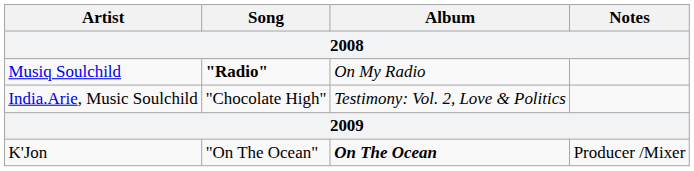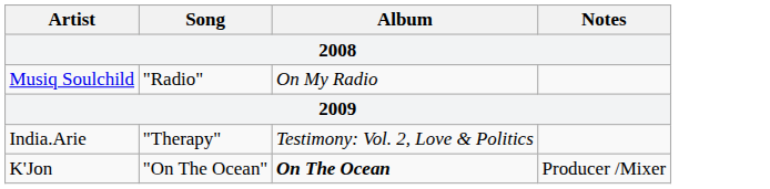 <table class=wikitable>
 <tr>
 <th>Artist</th>
 <th>Song</th>
 <th>Album</th>
 <th>Notes</th>
 </tr>
 <tr>
 <td colspan="4"  style="text-align:center; background:#f2f3f4;"><strong>2008</strong></td>
 </tr>
 <tr>
 <td><a href='#'>Musiq Soulchild</a></td>
-<td><strong>"Radio"</strong></td>
+<td>"Radio"</td>
 <td><em>On My Radio</em></td>
 <td></td>
 </tr>
 <tr>
-<td><a href='#'>India.Arie</a>, Music Soulchild</td>
-<td>"Chocolate High"</td>
+<td colspan="4"  style="text-align:center; background:#f2f3f4;"><strong>2009</strong></td>
+</tr>
+<tr>
+<td>India.Arie</td>
+<td>"Therapy"</td>
 <td><em>Testimony: Vol. 2, Love & Politics</em></td>
 <td></td>
-</tr>
-<tr>
-<td colspan="4"  style="text-align:center; background:#f2f3f4;"><strong>2009</strong></td>
 </tr>
 <tr>
 <td>K'Jon</td>
 <td>"On The Ocean"</td>
 <td><strong><em>On The Ocean</em></strong></td>
 <td>Producer /Mixer </td>
 </tr>
 </table>
